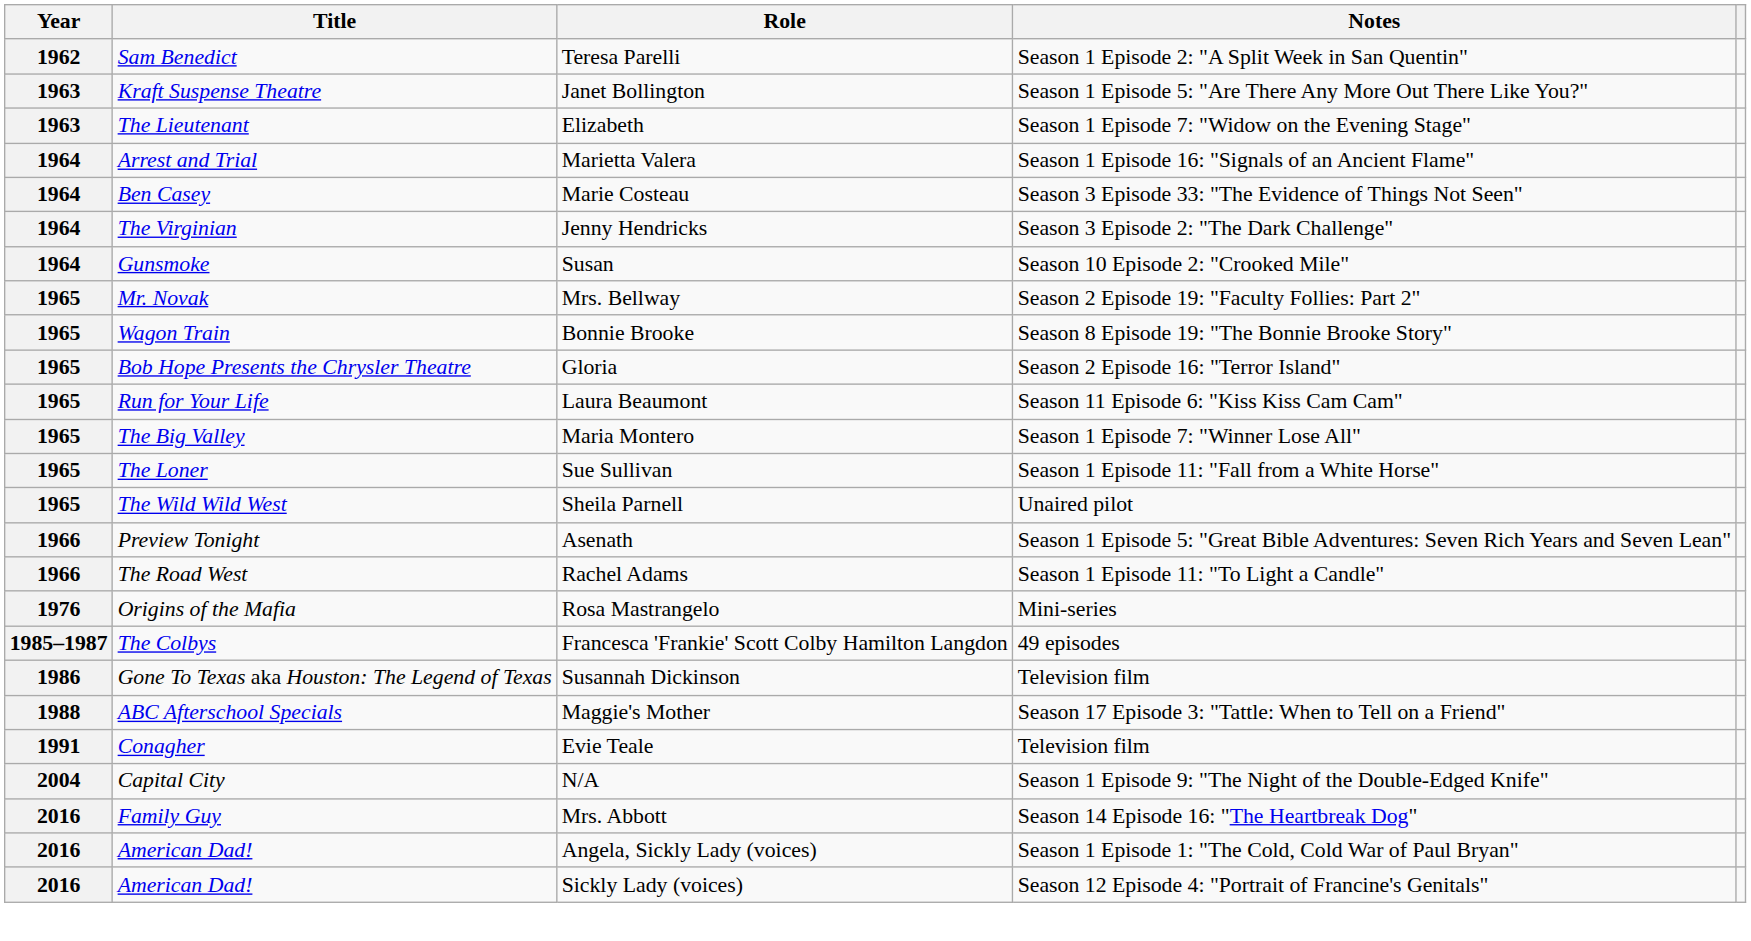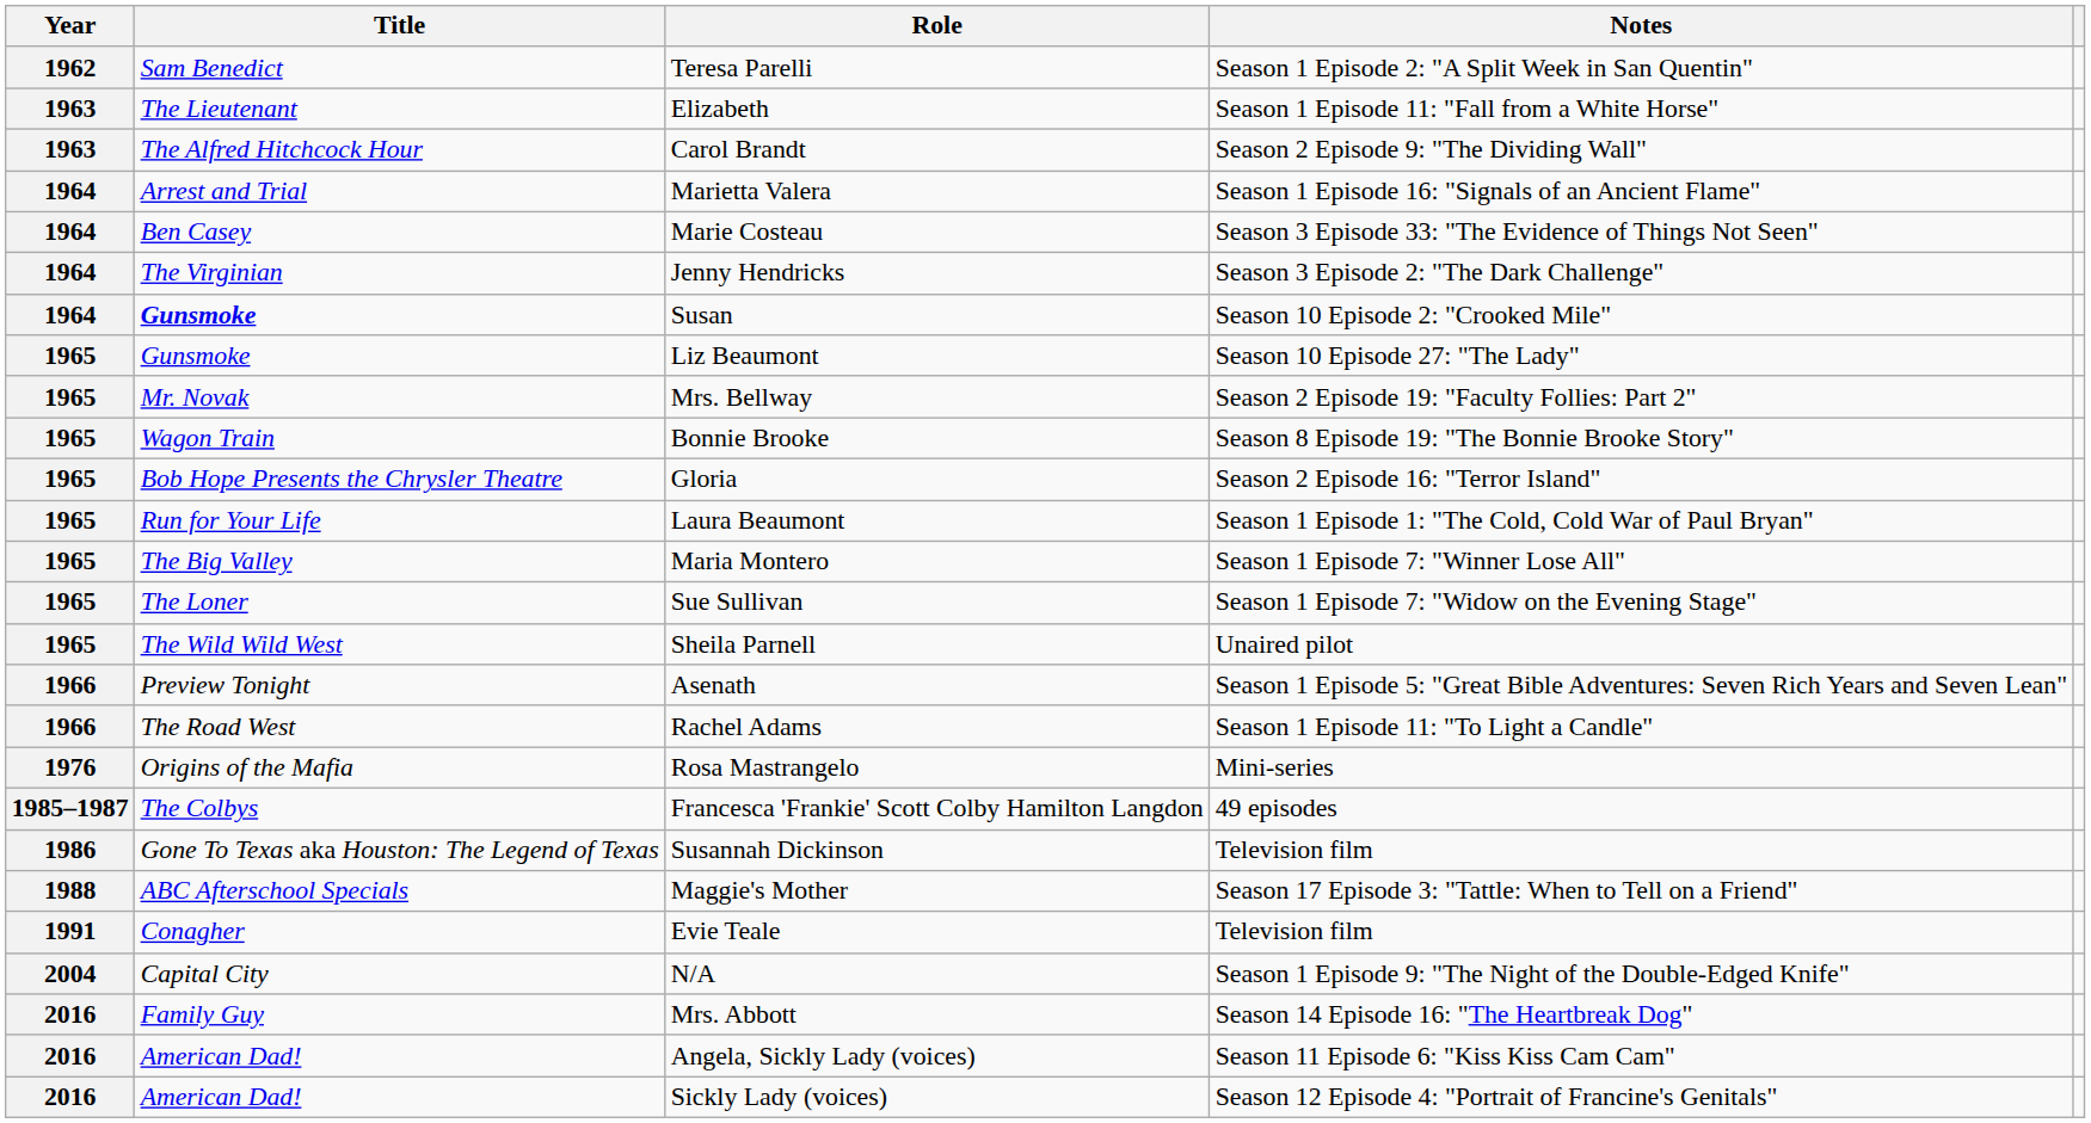 <table class="wikitable sortable plainrowheaders">
 <tr>
 <th>Year</th>
 <th>Title</th>
 <th>Role</th>
 <th>Notes</th>
 <th class="unsortable"></th>
 </tr>
 <tr>
 <th scope="row">1962</th>
 <td><em><a href='#'>Sam Benedict</a></em></td>
 <td>Teresa Parelli</td>
 <td>Season 1 Episode 2: "A Split Week in San Quentin"</td>
 <td style="text-align:center;"></td>
 </tr>
 <tr>
 <th scope="row">1963</th>
-<td><em><a href='#'>Kraft Suspense Theatre</a></em></td>
-<td>Janet Bollington</td>
-<td>Season 1 Episode 5: "Are There Any More Out There Like You?"</td>
+<td><em><a href='#'>The Lieutenant</a></em></td>
+<td>Elizabeth</td>
+<td>Season 1 Episode 11: "Fall from a White Horse"</td>
 <td style="text-align:center;"></td>
 </tr>
 <tr>
 <th scope="row">1963</th>
-<td><em><a href='#'>The Lieutenant</a></em></td>
-<td>Elizabeth</td>
-<td>Season 1 Episode 7: "Widow on the Evening Stage"</td>
+<td><em><a href='#'>The Alfred Hitchcock Hour</a></em></td>
+<td>Carol Brandt</td>
+<td>Season 2 Episode 9: "The Dividing Wall"</td>
 <td style="text-align:center;"></td>
 </tr>
 <tr>
 <th scope="row">1964</th>
 <td><em><a href='#'>Arrest and Trial</a></em></td>
 <td>Marietta Valera</td>
 <td>Season 1 Episode 16: "Signals of an Ancient Flame"</td>
 <td style="text-align:center;"></td>
 </tr>
 <tr>
 <th scope="row">1964</th>
 <td><em><a href='#'>Ben Casey</a></em></td>
 <td>Marie Costeau</td>
 <td>Season 3 Episode 33: "The Evidence of Things Not Seen"</td>
 <td style="text-align:center;"></td>
 </tr>
 <tr>
 <th scope="row">1964</th>
 <td><em><a href='#'>The Virginian</a></em></td>
 <td>Jenny Hendricks</td>
 <td>Season 3 Episode 2: "The Dark Challenge"</td>
 <td style="text-align:center;"></td>
 </tr>
 <tr>
 <th scope="row">1964</th>
-<td><em><a href='#'>Gunsmoke</a></em></td>
+<td><strong><em><a href='#'>Gunsmoke</a></em></strong></td>
 <td>Susan</td>
 <td>Season 10 Episode 2: "Crooked Mile"</td>
+<td style="text-align:center;"></td>
+</tr>
+<tr>
+<th scope="row">1965</th>
+<td><em><a href='#'>Gunsmoke</a></em></td>
+<td>Liz Beaumont</td>
+<td>Season 10 Episode 27: "The Lady"</td>
 <td style="text-align:center;"></td>
 </tr>
 <tr>
 <th scope="row">1965</th>
 <td><em><a href='#'>Mr. Novak</a></em></td>
 <td>Mrs. Bellway</td>
 <td>Season 2 Episode 19: "Faculty Follies: Part 2"</td>
 <td style="text-align:center;"></td>
 </tr>
 <tr>
 <th scope="row">1965</th>
 <td><em><a href='#'>Wagon Train</a></em></td>
 <td>Bonnie Brooke</td>
 <td>Season 8 Episode 19: "The Bonnie Brooke Story"</td>
 <td style="text-align:center;"></td>
 </tr>
 <tr>
 <th scope="row">1965</th>
 <td><em><a href='#'>Bob Hope Presents the Chrysler Theatre</a></em></td>
 <td>Gloria</td>
 <td>Season 2 Episode 16: "Terror Island"</td>
 <td style="text-align:center;"></td>
 </tr>
 <tr>
 <th scope="row">1965</th>
 <td><em><a href='#'>Run for Your Life</a></em></td>
 <td>Laura Beaumont</td>
-<td>Season 11 Episode 6: "Kiss Kiss Cam Cam"</td>
+<td>Season 1 Episode 1: "The Cold, Cold War of Paul Bryan"</td>
 <td style="text-align:center;"></td>
 </tr>
 <tr>
 <th scope="row">1965</th>
 <td><em><a href='#'>The Big Valley</a></em></td>
 <td>Maria Montero</td>
 <td>Season 1 Episode 7: "Winner Lose All"</td>
 <td style="text-align:center;"></td>
 </tr>
 <tr>
 <th scope="row">1965</th>
 <td><em><a href='#'>The Loner</a></em></td>
 <td>Sue Sullivan</td>
-<td>Season 1 Episode 11: "Fall from a White Horse"</td>
+<td>Season 1 Episode 7: "Widow on the Evening Stage"</td>
 <td style="text-align:center;"></td>
 </tr>
 <tr>
 <th scope="row">1965</th>
 <td><em><a href='#'>The Wild Wild West</a></em></td>
 <td>Sheila Parnell</td>
 <td>Unaired pilot</td>
 <td style="text-align:center;"></td>
 </tr>
 <tr>
 <th scope="row">1966</th>
 <td><em>Preview Tonight</em></td>
 <td>Asenath</td>
 <td>Season 1 Episode 5: "Great Bible Adventures: Seven Rich Years and Seven Lean"</td>
 <td style="text-align:center;"></td>
 </tr>
 <tr>
 <th scope="row">1966</th>
 <td data-sort-value="Road West"><em>The Road West</em></td>
 <td>Rachel Adams</td>
 <td>Season 1 Episode 11: "To Light a Candle"</td>
 <td style="text-align:center;"></td>
 </tr>
 <tr>
 <th scope="row">1976</th>
 <td><em>Origins of the Mafia</em></td>
 <td>Rosa Mastrangelo</td>
 <td>Mini-series</td>
 <td style="text-align:center;"></td>
 </tr>
 <tr>
 <th scope="row">1985–1987</th>
 <td><em><a href='#'>The Colbys</a></em></td>
 <td>Francesca 'Frankie' Scott Colby Hamilton Langdon</td>
 <td>49 episodes</td>
 <td style="text-align:center;"></td>
 </tr>
 <tr>
 <th scope="row">1986</th>
 <td><em>Gone To Texas</em> aka <em>Houston: The Legend of Texas</em></td>
 <td>Susannah Dickinson</td>
 <td>Television film</td>
 <td style="text-align:center;"></td>
 </tr>
 <tr>
 <th scope="row">1988</th>
 <td><em><a href='#'>ABC Afterschool Specials</a></em></td>
 <td>Maggie's Mother</td>
 <td>Season 17 Episode 3: "Tattle: When to Tell on a Friend"</td>
 <td style="text-align:center;"></td>
 </tr>
 <tr>
 <th scope="row">1991</th>
 <td><em><a href='#'>Conagher</a></em></td>
 <td>Evie Teale</td>
 <td>Television film</td>
 <td style="text-align:center;"></td>
 </tr>
 <tr>
 <th scope="row">2004</th>
 <td><em>Capital City</em></td>
 <td>N/A</td>
 <td>Season 1 Episode 9: "The Night of the Double-Edged Knife"</td>
 <td style="text-align:center;"></td>
 </tr>
 <tr>
 <th scope="row">2016</th>
 <td><em><a href='#'>Family Guy</a></em></td>
 <td>Mrs. Abbott</td>
 <td>Season 14 Episode 16: "<a href='#'>The Heartbreak Dog</a>"</td>
 <td style="text-align:center;"></td>
 </tr>
 <tr>
 <th scope="row">2016</th>
 <td><em><a href='#'>American Dad!</a></em></td>
 <td>Angela, Sickly Lady (voices)</td>
-<td>Season 1 Episode 1: "The Cold, Cold War of Paul Bryan"</td>
+<td>Season 11 Episode 6: "Kiss Kiss Cam Cam"</td>
 <td style="text-align:center;"></td>
 </tr>
 <tr>
 <th scope="row">2016</th>
 <td><em><a href='#'>American Dad!</a></em></td>
 <td>Sickly Lady (voices)</td>
 <td>Season 12 Episode 4: "Portrait of Francine's Genitals"</td>
 <td style="text-align:center;"></td>
 </tr>
 </table>
